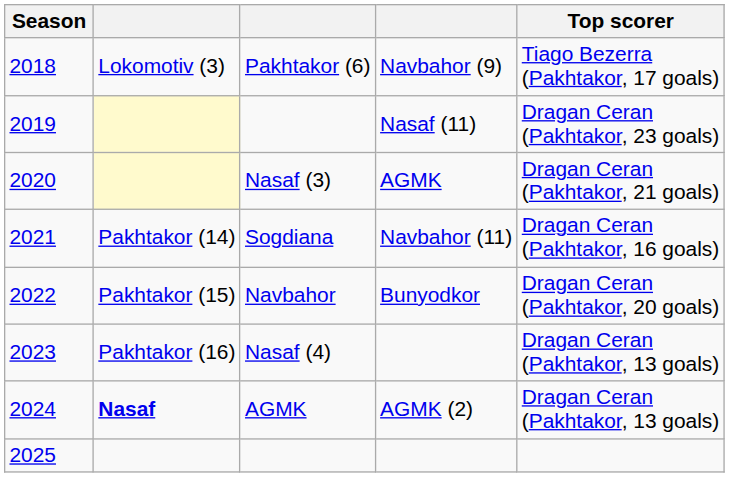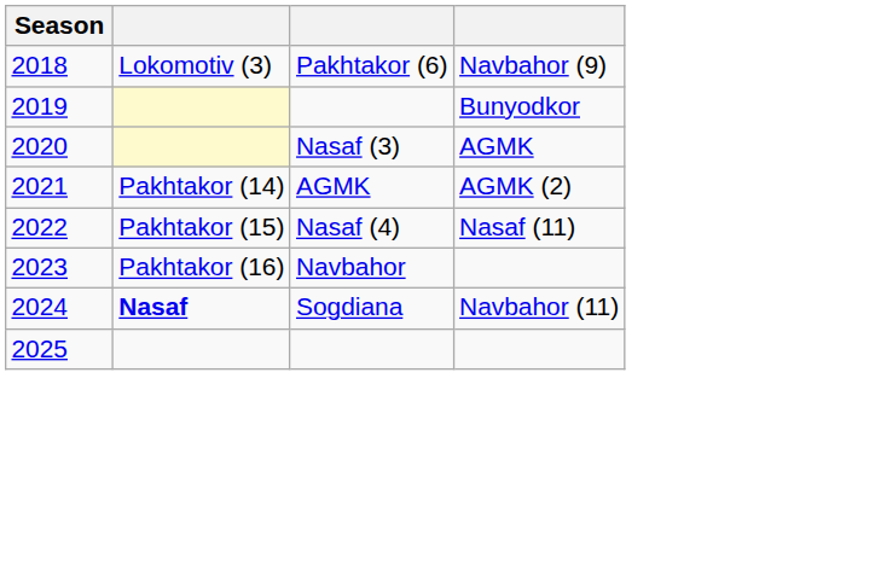 <table class="wikitable" style="font-size:99%;">
 <tr>
 <th width=60>Season</th>
 <th></th>
 <th></th>
 <th></th>
-<th width=150>Top scorer</th>
 </tr>
 <tr>
 <td><a href='#'>2018</a></td>
 <td><a href='#'>Lokomotiv</a> (3)</td>
 <td><a href='#'>Pakhtakor</a> (6)</td>
 <td><a href='#'>Navbahor</a> (9)</td>
-<td> <a href='#'>Tiago Bezerra</a> (<a href='#'>Pakhtakor</a>, 17 goals)</td>
 </tr>
 <tr>
 <td><a href='#'>2019</a></td>
 <td style="background-color:#FFFACD"></td>
 <td></td>
-<td><a href='#'>Nasaf</a> (11)</td>
-<td> <a href='#'>Dragan Ceran</a> (<a href='#'>Pakhtakor</a>, 23 goals)</td>
+<td><a href='#'>Bunyodkor</a></td>
 </tr>
 <tr>
 <td><a href='#'>2020</a></td>
 <td style="background-color:#FFFACD"></td>
 <td><a href='#'>Nasaf</a> (3)</td>
 <td><a href='#'>AGMK</a></td>
-<td> <a href='#'>Dragan Ceran</a> (<a href='#'>Pakhtakor</a>, 21 goals)</td>
 </tr>
 <tr>
 <td><a href='#'>2021</a></td>
 <td><a href='#'>Pakhtakor</a> (14)</td>
-<td><a href='#'>Sogdiana</a></td>
-<td><a href='#'>Navbahor</a> (11)</td>
-<td> <a href='#'>Dragan Ceran</a> (<a href='#'>Pakhtakor</a>, 16 goals)</td>
+<td><a href='#'>AGMK</a></td>
+<td><a href='#'>AGMK</a> (2)</td>
 </tr>
 <tr>
 <td><a href='#'>2022</a></td>
 <td><a href='#'>Pakhtakor</a> (15)</td>
-<td><a href='#'>Navbahor</a></td>
-<td><a href='#'>Bunyodkor</a></td>
-<td> <a href='#'>Dragan Ceran</a> (<a href='#'>Pakhtakor</a>, 20 goals)</td>
+<td><a href='#'>Nasaf</a> (4)</td>
+<td><a href='#'>Nasaf</a> (11)</td>
 </tr>
 <tr>
 <td><a href='#'>2023</a></td>
 <td><a href='#'>Pakhtakor</a> (16)</td>
-<td><a href='#'>Nasaf</a> (4)</td>
+<td><a href='#'>Navbahor</a></td>
 <td></td>
-<td> <a href='#'>Dragan Ceran</a> (<a href='#'>Pakhtakor</a>, 13 goals)</td>
 </tr>
 <tr>
 <td><a href='#'>2024</a></td>
 <td><strong><a href='#'>Nasaf</a></strong></td>
-<td><a href='#'>AGMK</a></td>
-<td><a href='#'>AGMK</a> (2)</td>
-<td> <a href='#'>Dragan Ceran</a> (<a href='#'>Pakhtakor</a>, 13 goals)</td>
+<td><a href='#'>Sogdiana</a></td>
+<td><a href='#'>Navbahor</a> (11)</td>
 </tr>
 <tr>
 <td><a href='#'>2025</a></td>
 <td></td>
 <td></td>
 <td></td>
-<td></td>
 </tr>
 </table>
